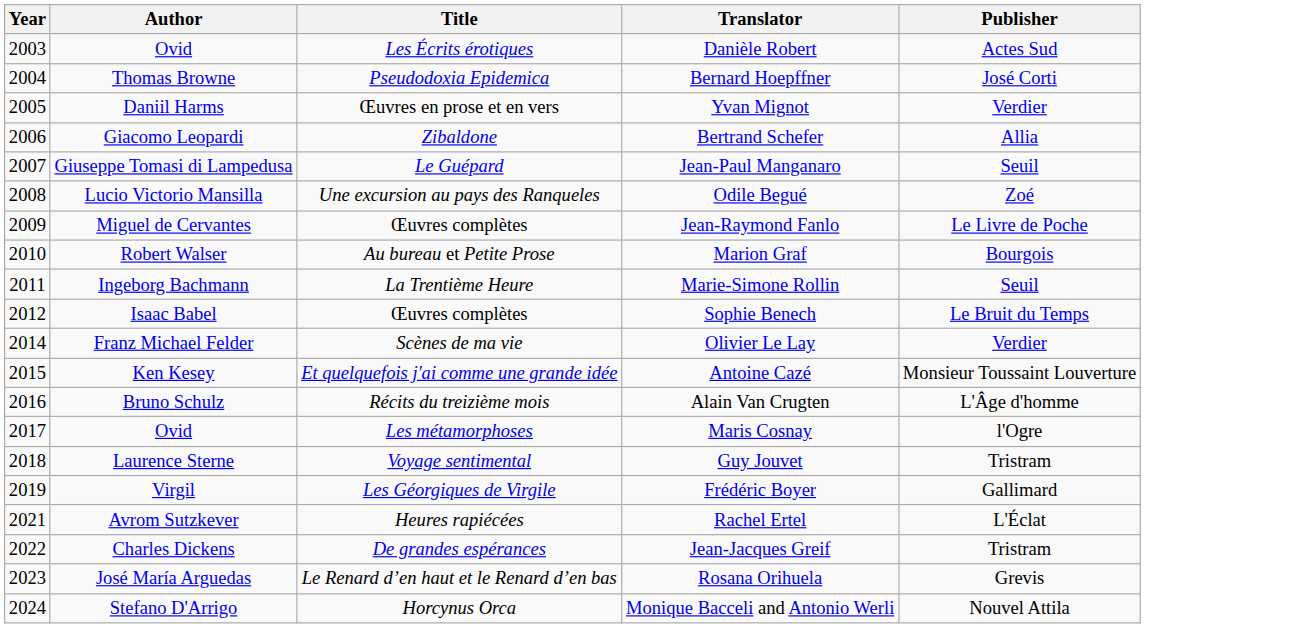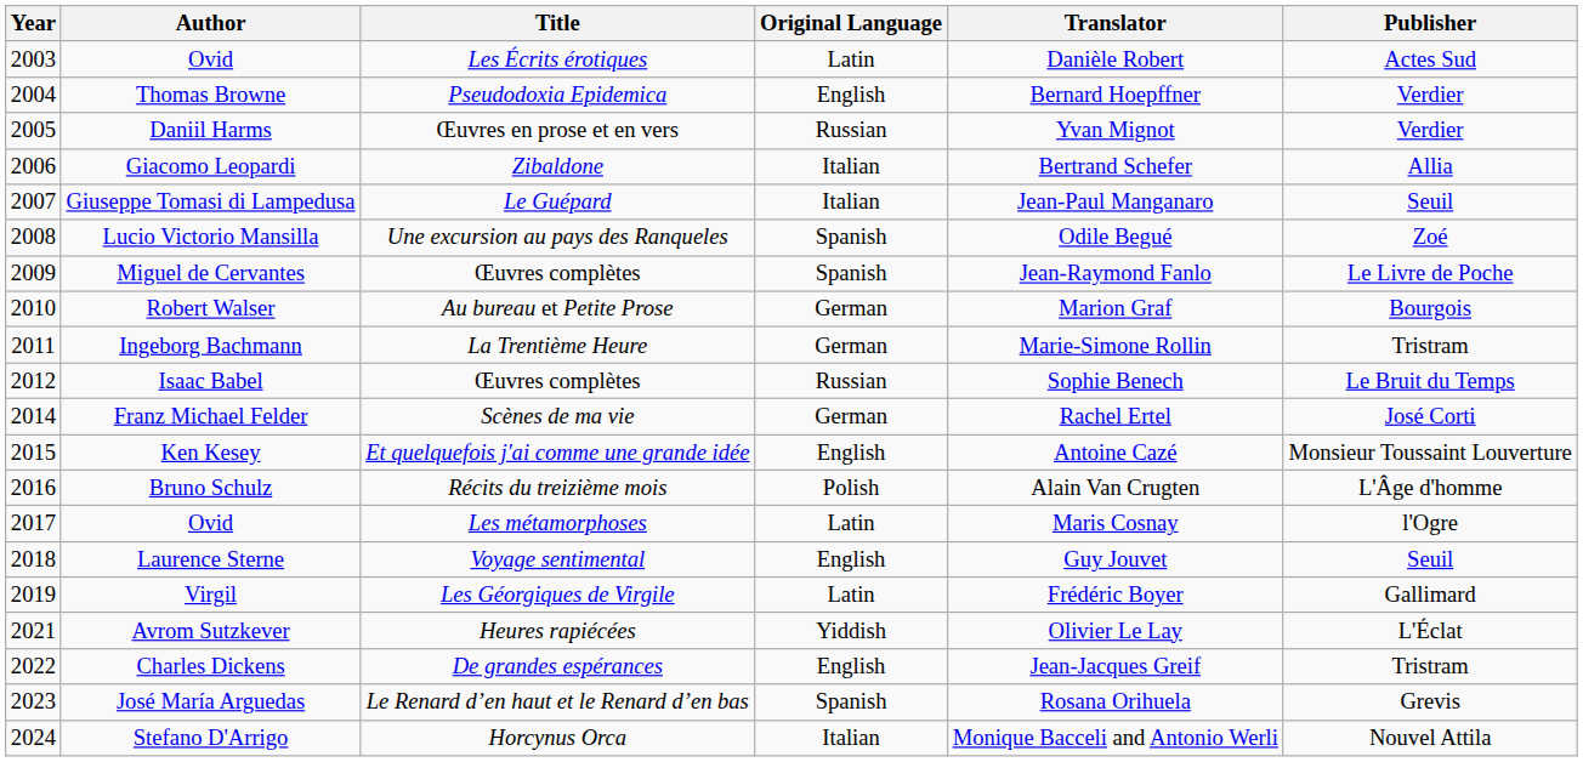 <table class="wikitable" style="text-align:center">
 <tr>
 <th>Year</th>
 <th>Author</th>
 <th>Title</th>
+<th>Original Language</th>
 <th>Translator</th>
 <th>Publisher</th>
 </tr>
 <tr>
 <td>2003</td>
 <td><a href='#'>Ovid</a></td>
 <td><em><a href='#'>Les Écrits érotiques</a></em></td>
+<td>Latin</td>
 <td><a href='#'>Danièle Robert</a></td>
 <td><a href='#'>Actes Sud</a></td>
 </tr>
 <tr>
 <td>2004</td>
 <td><a href='#'>Thomas Browne</a></td>
 <td><em><a href='#'>Pseudodoxia Epidemica</a></em></td>
+<td>English</td>
 <td><a href='#'>Bernard Hoepffner</a></td>
-<td><a href='#'>José Corti</a></td>
+<td><a href='#'>Verdier</a></td>
 </tr>
 <tr>
 <td>2005</td>
 <td><a href='#'>Daniil Harms</a></td>
 <td>Œuvres en prose et en vers</td>
+<td>Russian</td>
 <td><a href='#'>Yvan Mignot</a></td>
 <td><a href='#'>Verdier</a></td>
 </tr>
 <tr>
 <td>2006</td>
 <td><a href='#'>Giacomo Leopardi</a></td>
 <td><em><a href='#'>Zibaldone</a></em></td>
+<td>Italian</td>
 <td><a href='#'>Bertrand Schefer</a></td>
 <td><a href='#'>Allia</a></td>
 </tr>
 <tr>
 <td>2007</td>
 <td><a href='#'>Giuseppe Tomasi di Lampedusa</a></td>
 <td><em><a href='#'>Le Guépard</a></em></td>
+<td>Italian</td>
 <td><a href='#'>Jean-Paul Manganaro</a></td>
 <td><a href='#'>Seuil</a></td>
 </tr>
 <tr>
 <td>2008</td>
 <td><a href='#'>Lucio Victorio Mansilla</a></td>
 <td><em>Une excursion au pays des Ranqueles</em></td>
+<td>Spanish</td>
 <td><a href='#'>Odile Begué</a></td>
 <td><a href='#'>Zoé</a></td>
 </tr>
 <tr>
 <td>2009</td>
 <td><a href='#'>Miguel de Cervantes</a></td>
 <td>Œuvres complètes</td>
+<td>Spanish</td>
 <td><a href='#'>Jean-Raymond Fanlo</a></td>
 <td><a href='#'>Le Livre de Poche</a></td>
 </tr>
 <tr>
 <td>2010</td>
 <td><a href='#'>Robert Walser</a></td>
 <td><em>Au bureau</em> et <em>Petite Prose</em></td>
+<td>German</td>
 <td><a href='#'>Marion Graf</a></td>
 <td><a href='#'>Bourgois</a></td>
 </tr>
 <tr>
 <td>2011</td>
 <td><a href='#'>Ingeborg Bachmann</a></td>
 <td><em>La Trentième Heure</em></td>
+<td>German</td>
 <td><a href='#'>Marie-Simone Rollin</a></td>
-<td><a href='#'>Seuil</a></td>
+<td>Tristram</td>
 </tr>
 <tr>
 <td>2012</td>
 <td><a href='#'>Isaac Babel</a></td>
 <td>Œuvres complètes</td>
+<td>Russian</td>
 <td><a href='#'>Sophie Benech</a></td>
 <td><a href='#'>Le Bruit du Temps</a></td>
 </tr>
 <tr>
 <td>2014</td>
 <td><a href='#'>Franz Michael Felder</a></td>
 <td><em>Scènes de ma vie</em></td>
-<td><a href='#'>Olivier Le Lay</a></td>
-<td><a href='#'>Verdier</a></td>
+<td>German</td>
+<td><a href='#'>Rachel Ertel</a></td>
+<td><a href='#'>José Corti</a></td>
 </tr>
 <tr>
 <td>2015</td>
 <td><a href='#'>Ken Kesey</a></td>
 <td><em><a href='#'>Et quelquefois j'ai comme une grande idée</a></em></td>
+<td>English</td>
 <td><a href='#'>Antoine Cazé</a></td>
 <td>Monsieur Toussaint Louverture</td>
 </tr>
 <tr>
 <td>2016</td>
 <td><a href='#'>Bruno Schulz</a></td>
 <td><em>Récits du treizième mois</em></td>
+<td>Polish</td>
 <td>Alain Van Crugten</td>
 <td>L'Âge d'homme</td>
 </tr>
 <tr>
 <td>2017</td>
 <td><a href='#'>Ovid</a></td>
 <td><em><a href='#'>Les métamorphoses</a></em></td>
+<td>Latin</td>
 <td><a href='#'>Maris Cosnay</a></td>
 <td>l'Ogre</td>
 </tr>
 <tr>
 <td>2018</td>
 <td><a href='#'>Laurence Sterne</a></td>
 <td><em><a href='#'>Voyage sentimental</a></em></td>
+<td>English</td>
 <td><a href='#'>Guy Jouvet</a></td>
-<td>Tristram</td>
+<td><a href='#'>Seuil</a></td>
 </tr>
 <tr>
 <td>2019</td>
 <td><a href='#'>Virgil</a></td>
 <td><em><a href='#'>Les Géorgiques de Virgile</a></em></td>
+<td>Latin</td>
 <td><a href='#'>Frédéric Boyer</a></td>
 <td>Gallimard</td>
 </tr>
 <tr>
 <td>2021</td>
 <td><a href='#'>Avrom Sutzkever</a></td>
 <td><em>Heures rapiécées</em></td>
-<td><a href='#'>Rachel Ertel</a></td>
+<td>Yiddish</td>
+<td><a href='#'>Olivier Le Lay</a></td>
 <td>L'Éclat</td>
 </tr>
 <tr>
 <td>2022</td>
 <td><a href='#'>Charles Dickens</a></td>
 <td><em><a href='#'>De grandes espérances</a></em></td>
+<td>English</td>
 <td><a href='#'>Jean-Jacques Greif</a></td>
 <td>Tristram</td>
 </tr>
 <tr>
 <td>2023</td>
 <td><a href='#'>José María Arguedas</a></td>
 <td><em>Le Renard d’en haut et le Renard d’en bas</em></td>
+<td>Spanish</td>
 <td><a href='#'>Rosana Orihuela</a></td>
 <td>Grevis</td>
 </tr>
 <tr>
 <td>2024</td>
 <td><a href='#'>Stefano D'Arrigo</a></td>
 <td><em>Horcynus Orca</em></td>
+<td>Italian</td>
 <td><a href='#'>Monique Bacceli</a> and <a href='#'>Antonio Werli</a></td>
 <td>Nouvel Attila</td>
 </tr>
 </table>
